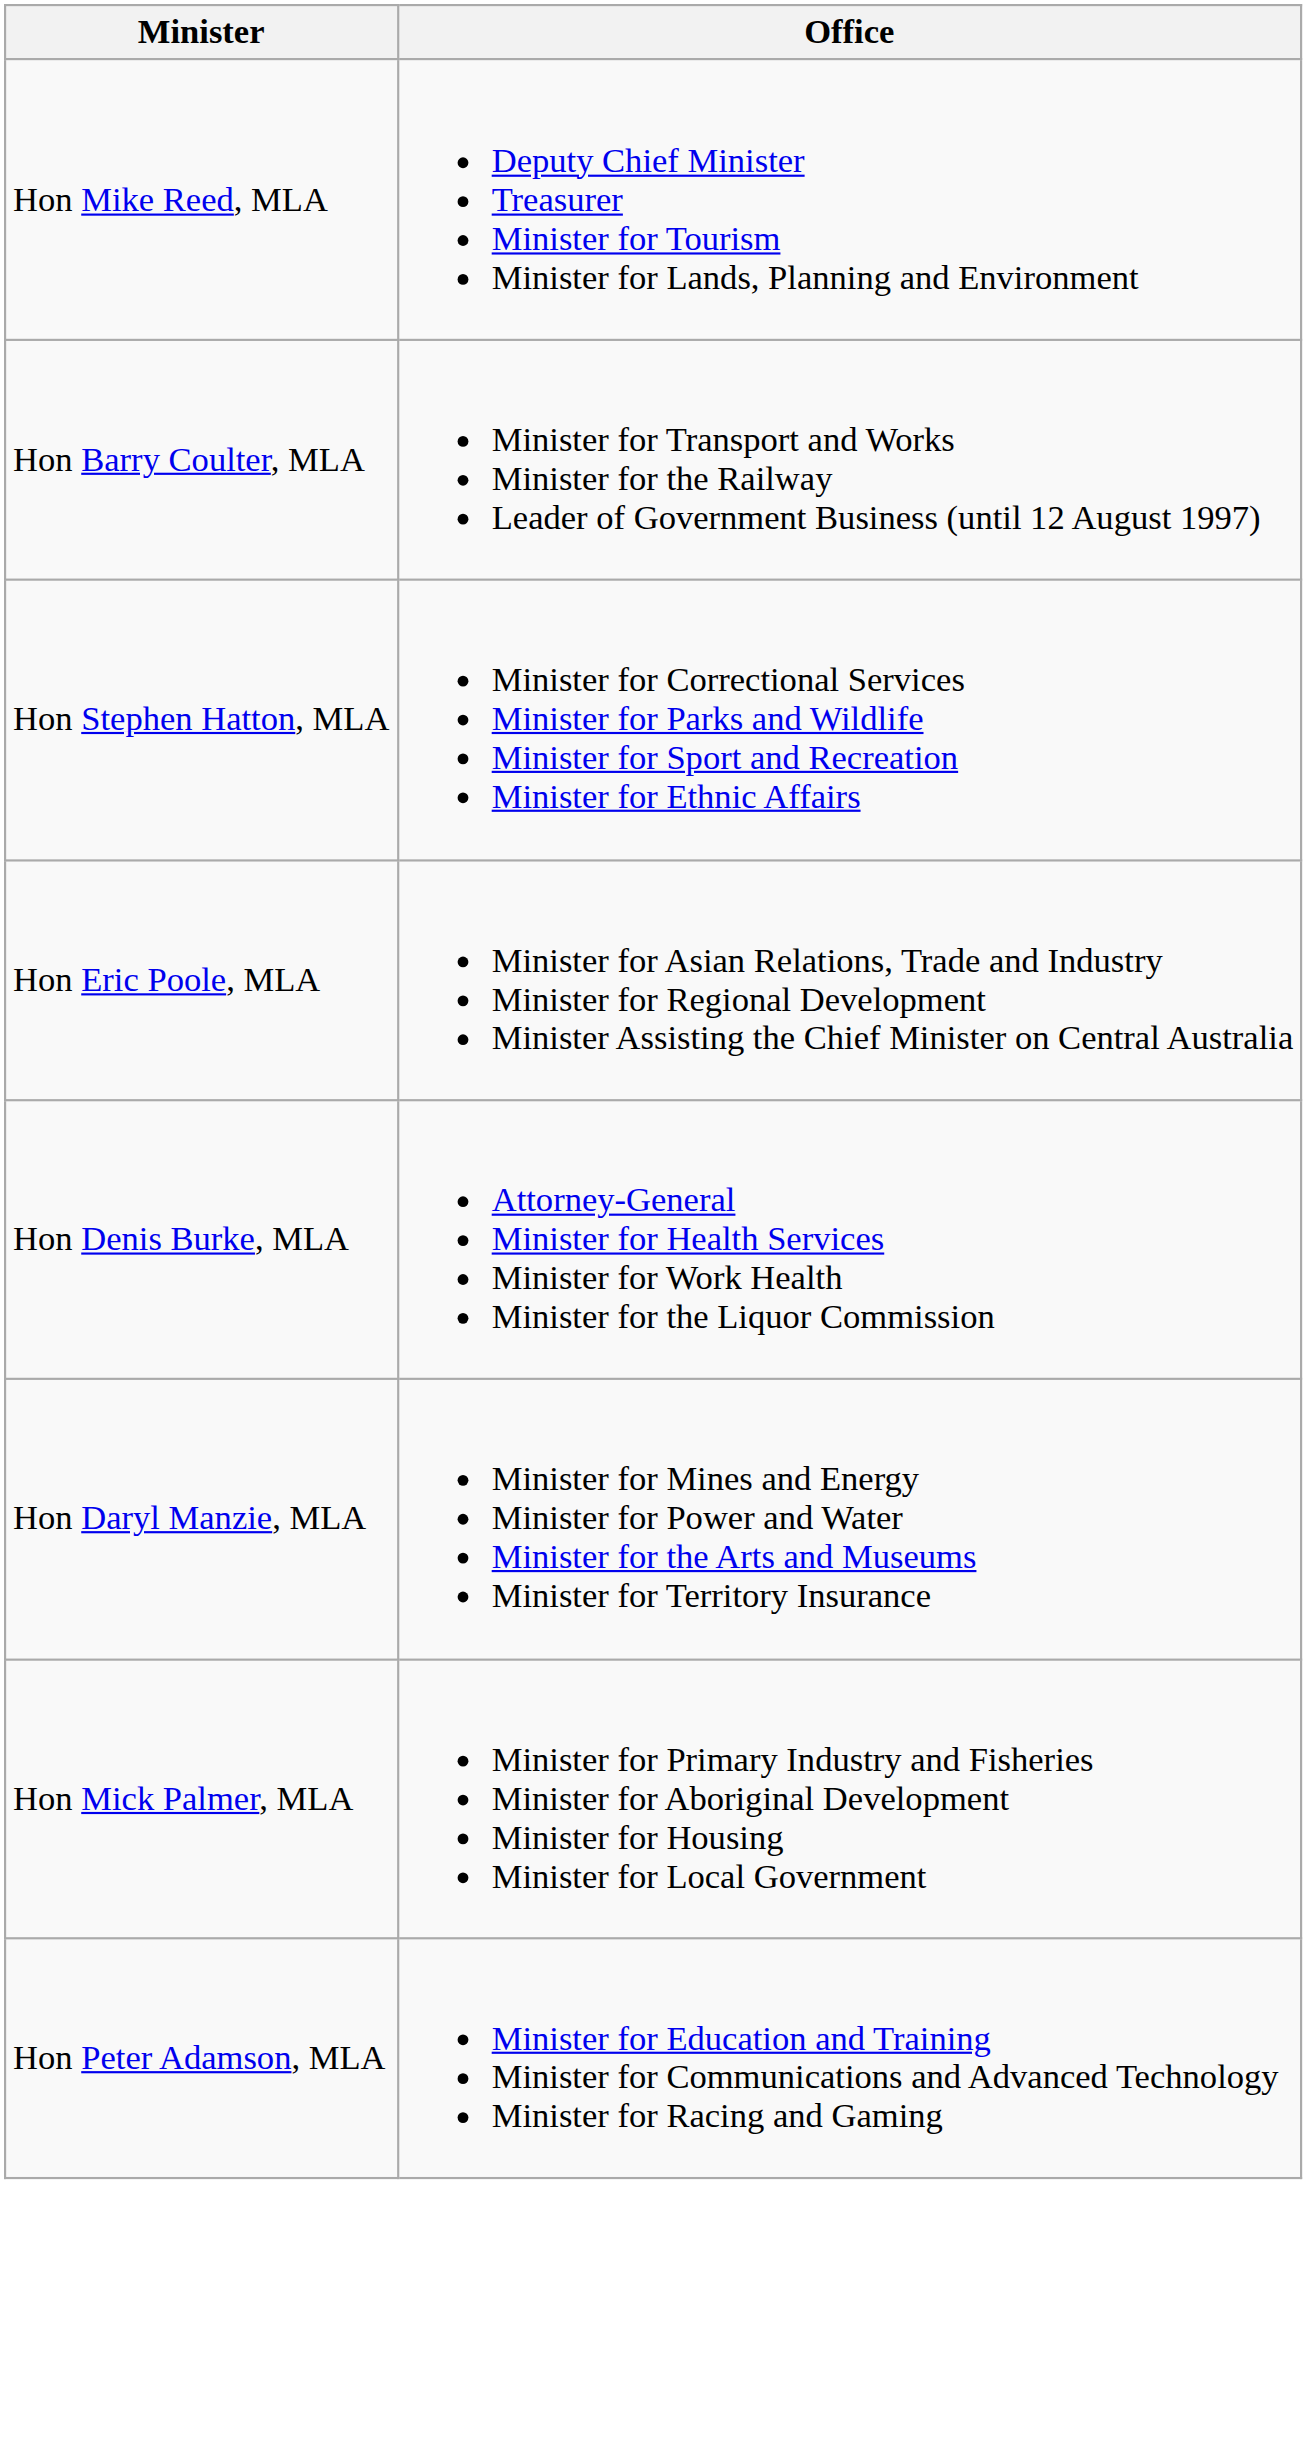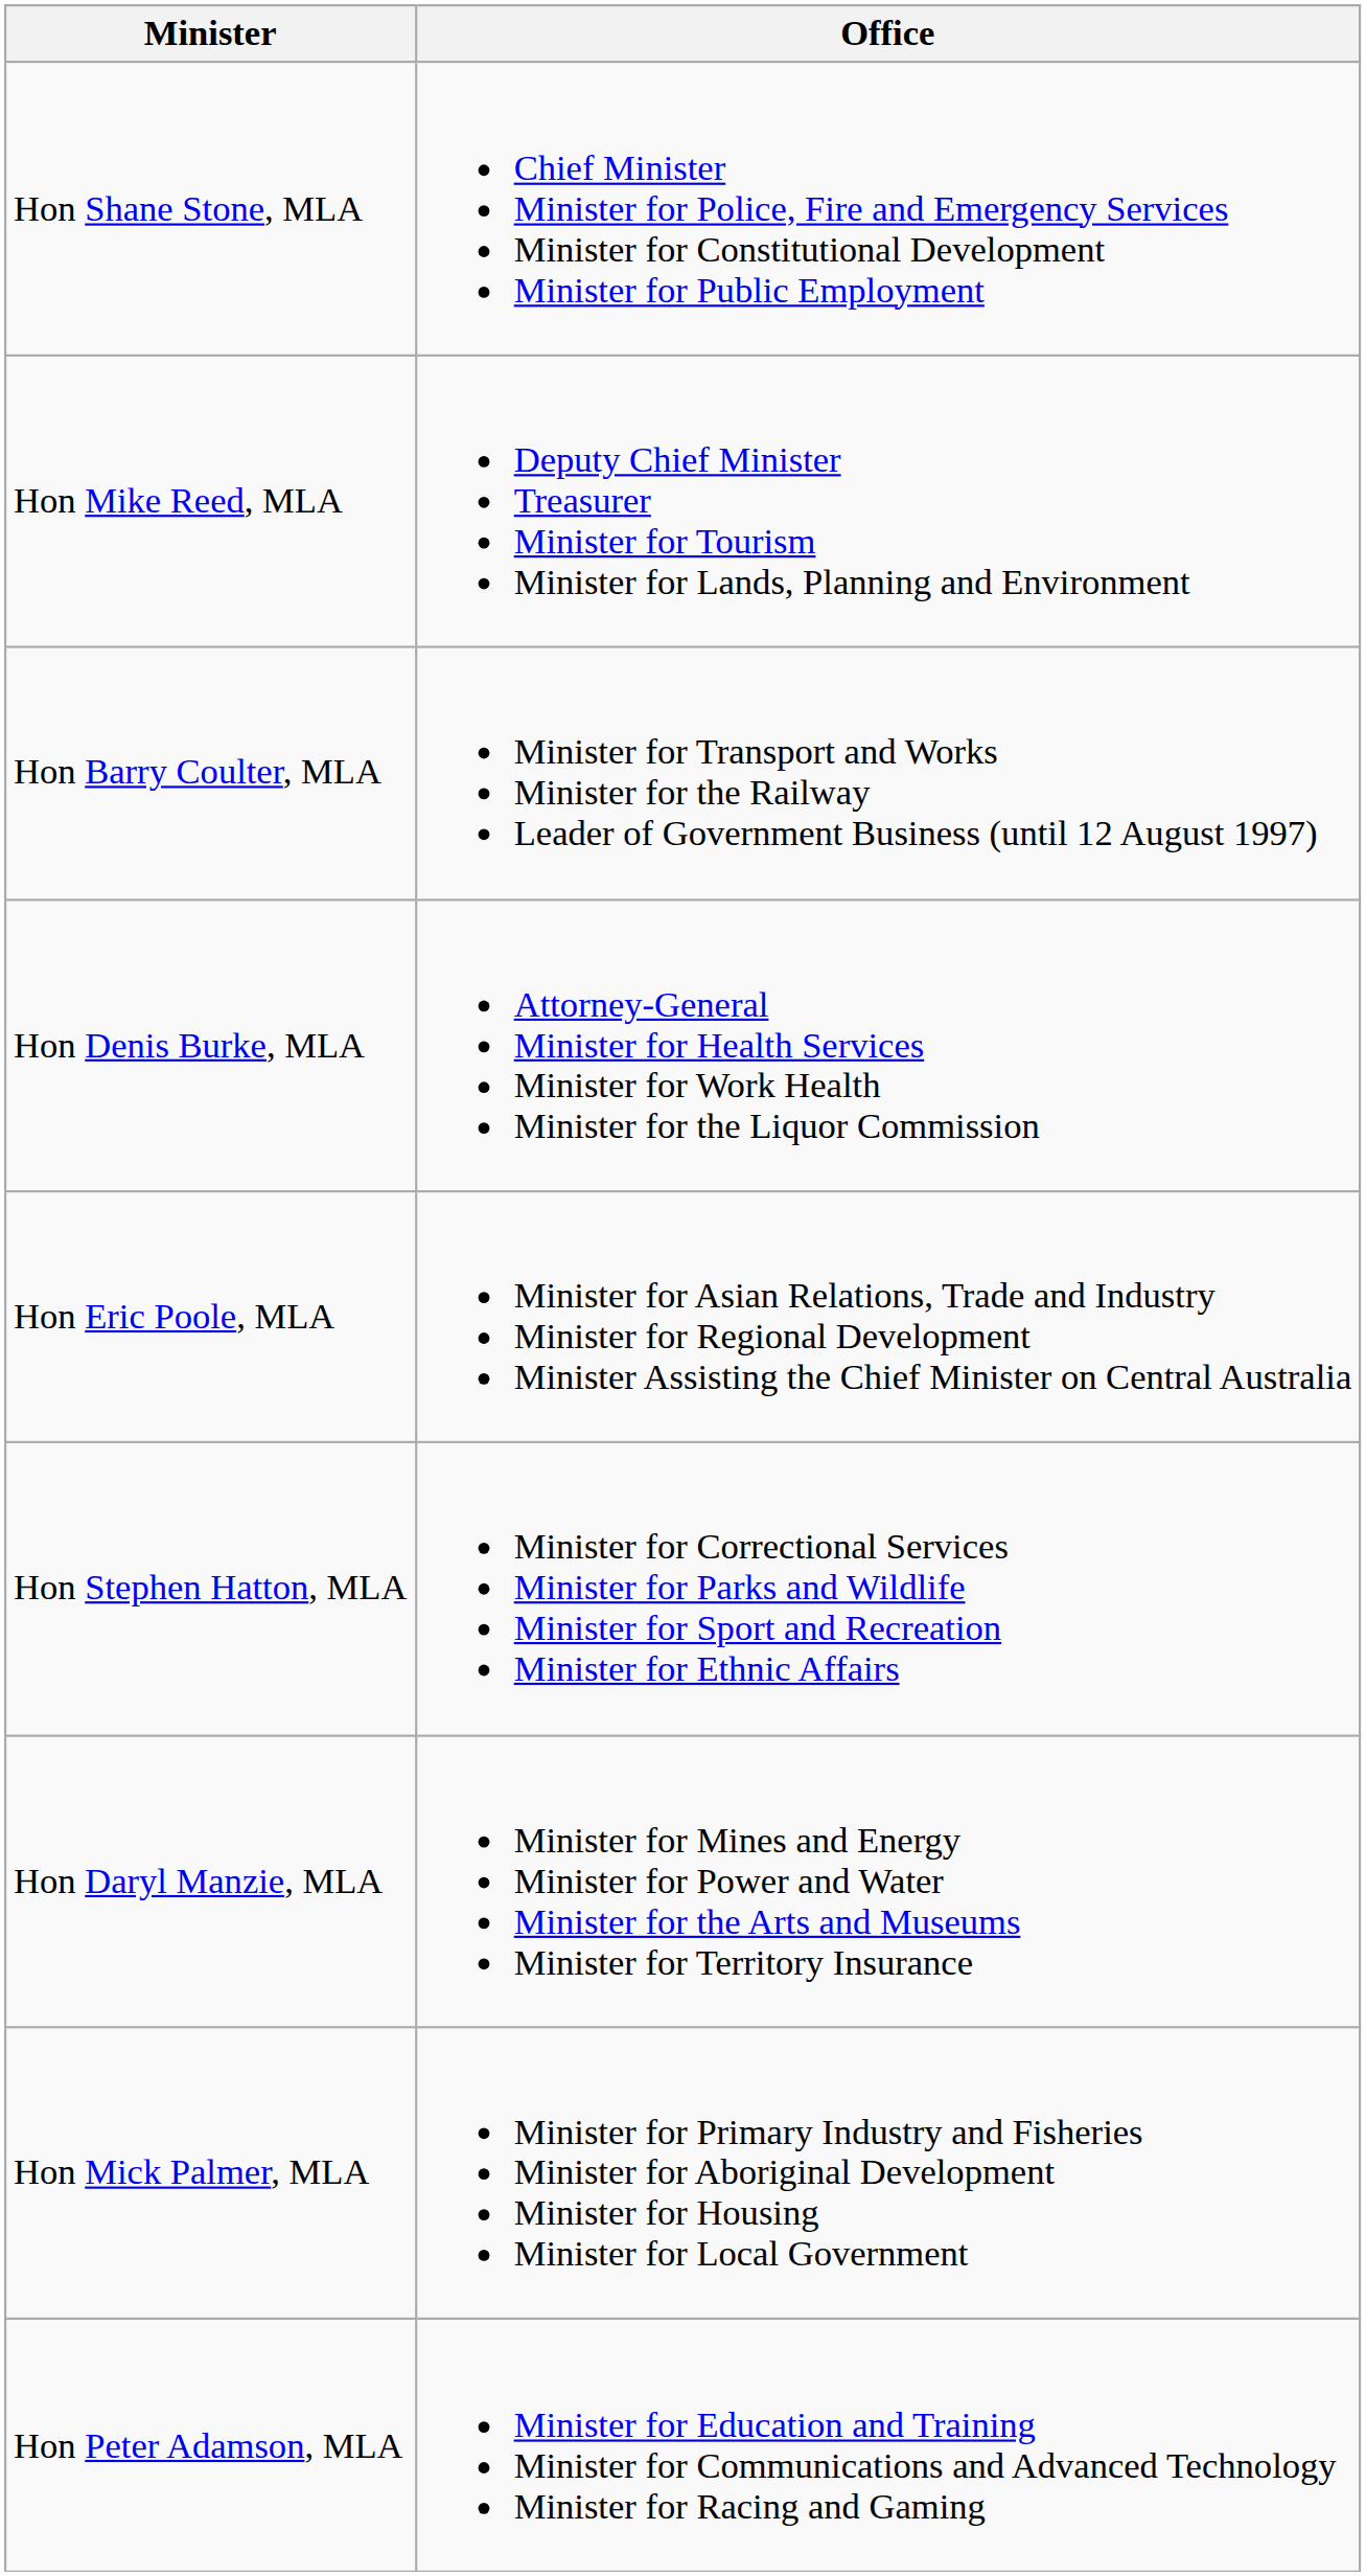 <table class="wikitable">
 <tr>
 <th>Minister</th>
 <th>Office</th>
+</tr>
+<tr>
+<td>Hon <a href='#'>Shane Stone</a>, MLA</td>
+<td><br><ul><li><a href='#'>Chief Minister</a></li><li><a href='#'>Minister for Police, Fire and Emergency Services</a></li><li>Minister for Constitutional Development</li><li><a href='#'>Minister for Public Employment</a></li></ul></td>
 </tr>
 <tr>
 <td>Hon <a href='#'>Mike Reed</a>, MLA</td>
 <td><br><ul><li><a href='#'>Deputy Chief Minister</a></li><li><a href='#'>Treasurer</a></li><li><a href='#'>Minister for Tourism</a></li><li>Minister for Lands, Planning and Environment</li></ul></td>
 </tr>
 <tr>
 <td>Hon <a href='#'>Barry Coulter</a>, MLA</td>
 <td><br><ul><li>Minister for Transport and Works</li><li>Minister for the Railway</li><li>Leader of Government Business (until 12 August 1997)</li></ul></td>
 </tr>
 <tr>
-<td>Hon <a href='#'>Stephen Hatton</a>, MLA</td>
-<td><br><ul><li>Minister for Correctional Services</li><li><a href='#'>Minister for Parks and Wildlife</a></li><li><a href='#'>Minister for Sport and Recreation</a></li><li><a href='#'>Minister for Ethnic Affairs</a></li></ul></td>
+<td>Hon <a href='#'>Denis Burke</a>, MLA</td>
+<td><br><ul><li><a href='#'>Attorney-General</a></li><li><a href='#'>Minister for Health Services</a></li><li>Minister for Work Health</li><li>Minister for the Liquor Commission</li></ul></td>
 </tr>
 <tr>
 <td>Hon <a href='#'>Eric Poole</a>, MLA</td>
 <td><br><ul><li>Minister for Asian Relations, Trade and Industry</li><li>Minister for Regional Development</li><li>Minister Assisting the Chief Minister on Central Australia</li></ul></td>
 </tr>
 <tr>
-<td>Hon <a href='#'>Denis Burke</a>, MLA</td>
-<td><br><ul><li><a href='#'>Attorney-General</a></li><li><a href='#'>Minister for Health Services</a></li><li>Minister for Work Health</li><li>Minister for the Liquor Commission</li></ul></td>
+<td>Hon <a href='#'>Stephen Hatton</a>, MLA</td>
+<td><br><ul><li>Minister for Correctional Services</li><li><a href='#'>Minister for Parks and Wildlife</a></li><li><a href='#'>Minister for Sport and Recreation</a></li><li><a href='#'>Minister for Ethnic Affairs</a></li></ul></td>
 </tr>
 <tr>
 <td>Hon <a href='#'>Daryl Manzie</a>, MLA</td>
 <td><br><ul><li>Minister for Mines and Energy</li><li>Minister for Power and Water</li><li><a href='#'>Minister for the Arts and Museums</a></li><li>Minister for Territory Insurance</li></ul></td>
 </tr>
 <tr>
 <td>Hon <a href='#'>Mick Palmer</a>, MLA</td>
 <td><br><ul><li>Minister for Primary Industry and Fisheries</li><li>Minister for Aboriginal Development</li><li>Minister for Housing</li><li>Minister for Local Government</li></ul></td>
 </tr>
 <tr>
 <td>Hon <a href='#'>Peter Adamson</a>, MLA</td>
 <td><br><ul><li><a href='#'>Minister for Education and Training</a></li><li>Minister for Communications and Advanced Technology</li><li>Minister for Racing and Gaming</li></ul></td>
 </tr>
 </table>
